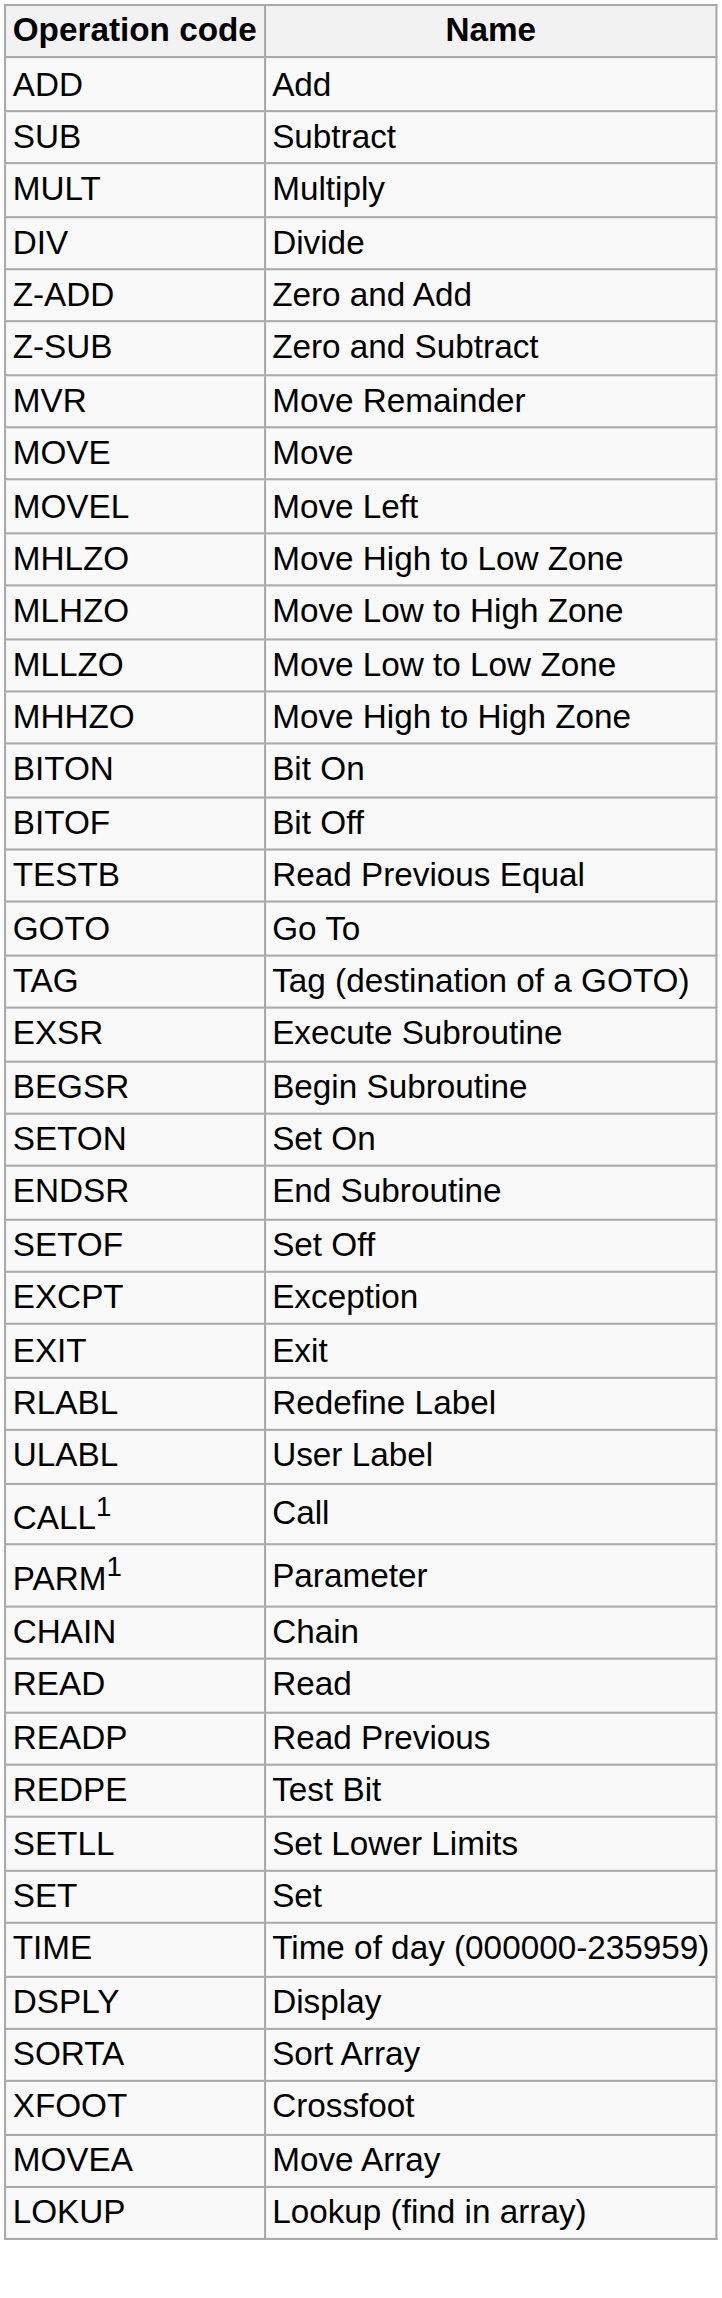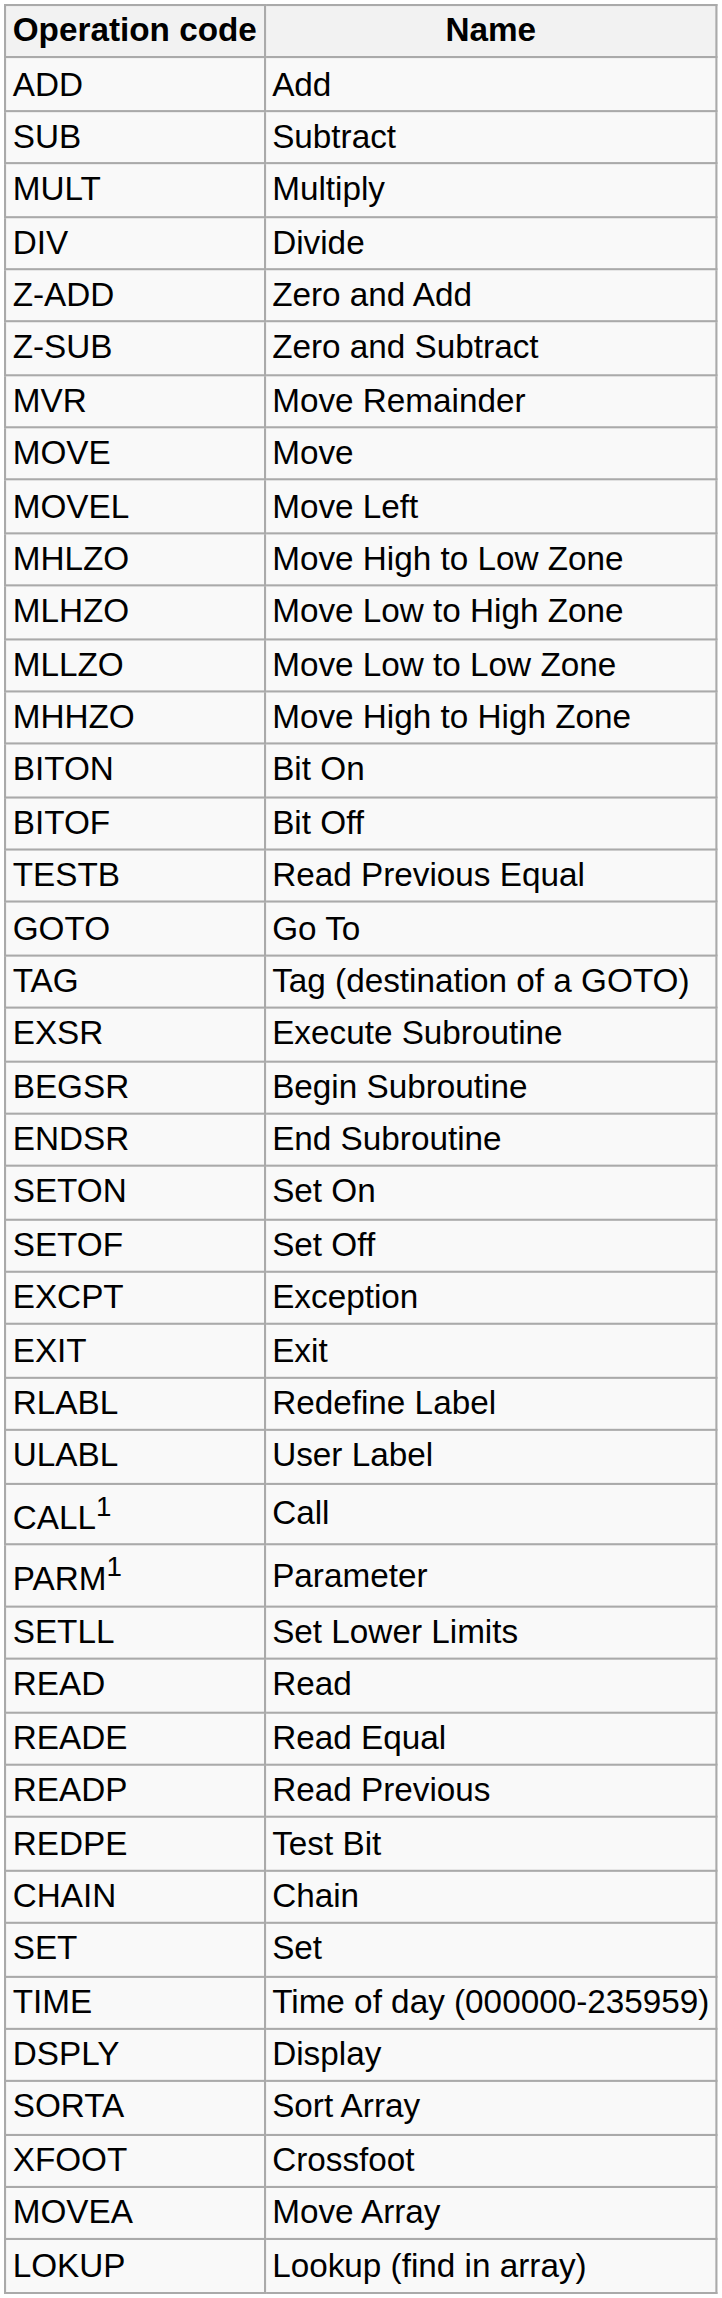 <table class="wikitable sortable" border="1">
 <tr>
 <th>Operation code</th>
 <th>Name</th>
 </tr>
 <tr>
 <td>ADD</td>
 <td>Add</td>
 </tr>
 <tr>
 <td>SUB</td>
 <td>Subtract</td>
 </tr>
 <tr>
 <td>MULT</td>
 <td>Multiply</td>
 </tr>
 <tr>
 <td>DIV</td>
 <td>Divide</td>
 </tr>
 <tr>
 <td>Z-ADD</td>
 <td>Zero and Add</td>
 </tr>
 <tr>
 <td>Z-SUB</td>
 <td>Zero and Subtract</td>
 </tr>
 <tr>
 <td>MVR</td>
 <td>Move Remainder</td>
 </tr>
 <tr>
 <td>MOVE</td>
 <td>Move</td>
 </tr>
 <tr>
 <td>MOVEL</td>
 <td>Move Left</td>
 </tr>
 <tr>
 <td>MHLZO</td>
 <td>Move High to Low Zone</td>
 </tr>
 <tr>
 <td>MLHZO</td>
 <td>Move Low to High Zone</td>
 </tr>
 <tr>
 <td>MLLZO</td>
 <td>Move Low to Low Zone</td>
 </tr>
 <tr>
 <td>MHHZO</td>
 <td>Move High to High Zone</td>
 </tr>
 <tr>
 <td>BITON</td>
 <td>Bit On</td>
 </tr>
 <tr>
 <td>BITOF</td>
 <td>Bit Off</td>
 </tr>
 <tr>
 <td>TESTB</td>
 <td>Read Previous Equal</td>
 </tr>
 <tr>
 <td>GOTO</td>
 <td>Go To</td>
 </tr>
 <tr>
 <td>TAG</td>
 <td>Tag (destination of a GOTO)</td>
 </tr>
 <tr>
 <td>EXSR</td>
 <td>Execute Subroutine</td>
 </tr>
 <tr>
 <td>BEGSR</td>
 <td>Begin Subroutine</td>
 </tr>
 <tr>
+<td>ENDSR</td>
+<td>End Subroutine</td>
+</tr>
+<tr>
 <td>SETON</td>
 <td>Set On</td>
-</tr>
-<tr>
-<td>ENDSR</td>
-<td>End Subroutine</td>
 </tr>
 <tr>
 <td>SETOF</td>
 <td>Set Off</td>
 </tr>
 <tr>
 <td>EXCPT</td>
 <td>Exception</td>
 </tr>
 <tr>
 <td>EXIT</td>
 <td>Exit</td>
 </tr>
 <tr>
 <td>RLABL</td>
 <td>Redefine Label</td>
 </tr>
 <tr>
 <td>ULABL</td>
 <td>User Label</td>
 </tr>
 <tr>
 <td>CALL<sup>1</sup></td>
 <td>Call</td>
 </tr>
 <tr>
 <td>PARM<sup>1</sup></td>
 <td>Parameter</td>
 </tr>
 <tr>
-<td>CHAIN</td>
-<td>Chain</td>
+<td>SETLL</td>
+<td>Set Lower Limits</td>
 </tr>
 <tr>
 <td>READ</td>
 <td>Read</td>
+</tr>
+<tr>
+<td>READE</td>
+<td>Read Equal</td>
 </tr>
 <tr>
 <td>READP</td>
 <td>Read Previous</td>
 </tr>
 <tr>
 <td>REDPE</td>
 <td>Test Bit</td>
 </tr>
 <tr>
-<td>SETLL</td>
-<td>Set Lower Limits</td>
+<td>CHAIN</td>
+<td>Chain</td>
 </tr>
 <tr>
 <td>SET</td>
 <td>Set</td>
 </tr>
 <tr>
 <td>TIME</td>
 <td>Time of day (000000-235959)</td>
 </tr>
 <tr>
 <td>DSPLY</td>
 <td>Display</td>
 </tr>
 <tr>
 <td>SORTA</td>
 <td>Sort Array</td>
 </tr>
 <tr>
 <td>XFOOT</td>
 <td>Crossfoot</td>
 </tr>
 <tr>
 <td>MOVEA</td>
 <td>Move Array</td>
 </tr>
 <tr>
 <td>LOKUP</td>
 <td>Lookup (find in array)</td>
 </tr>
 </table>
